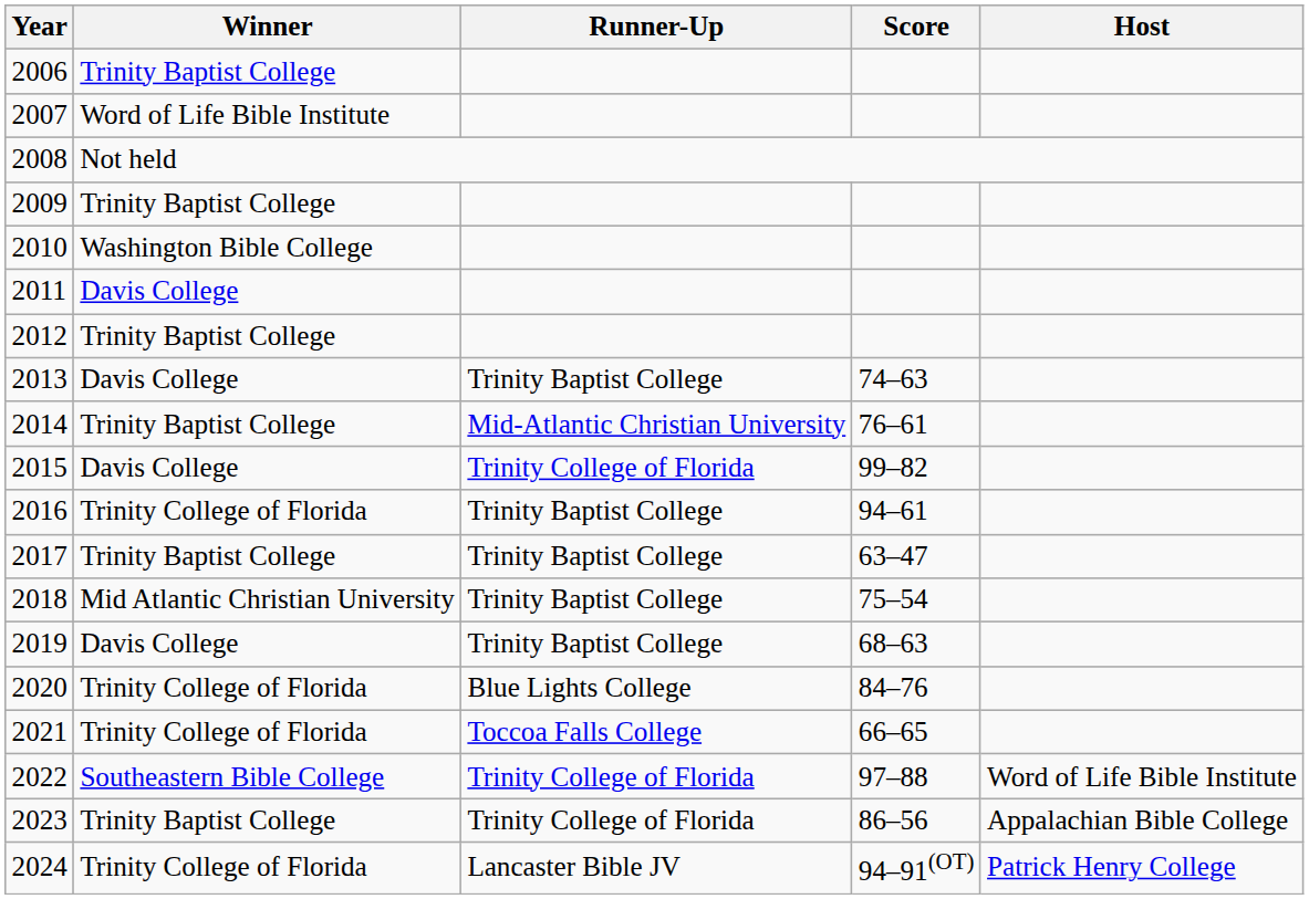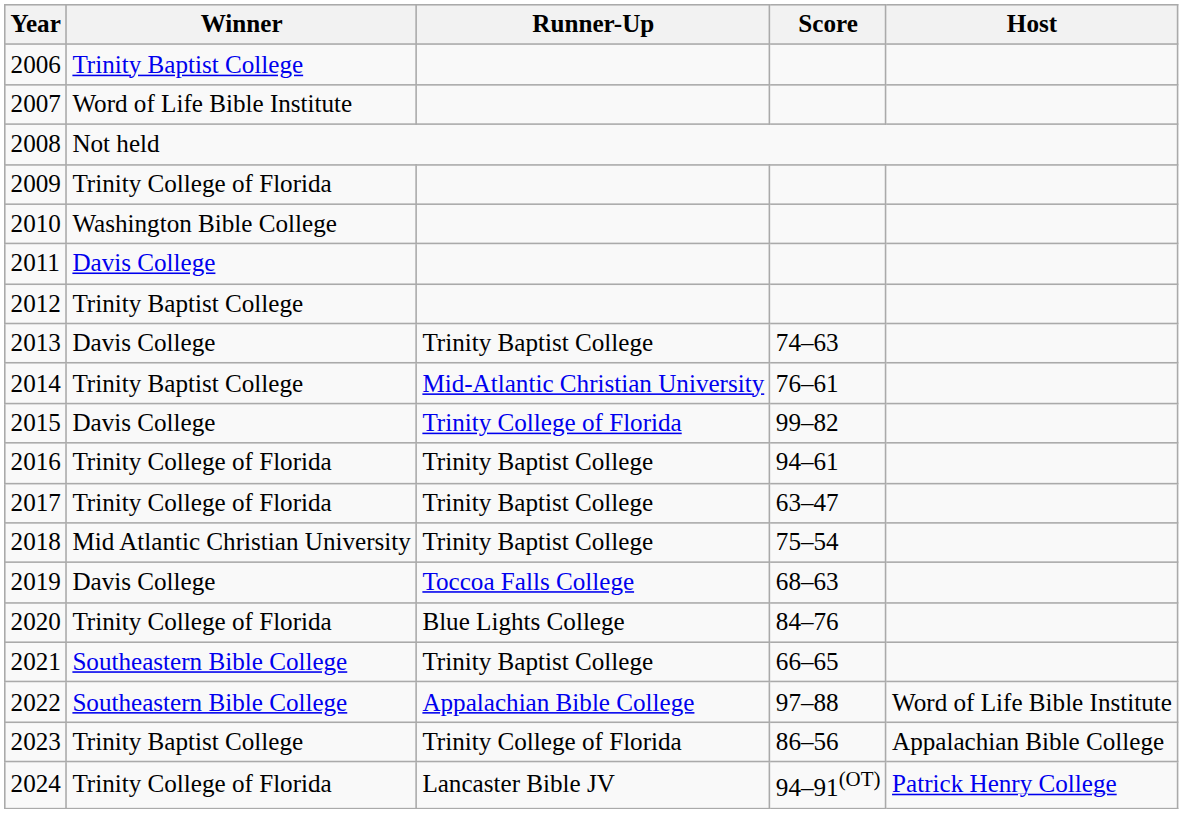 <table class="wikitable">
 <tr>
 <th>Year</th>
 <th>Winner</th>
 <th>Runner-Up</th>
 <th>Score</th>
 <th>Host</th>
 </tr>
 <tr>
 <td>2006</td>
 <td><a href='#'>Trinity Baptist College</a></td>
 <td></td>
 <td></td>
 <td></td>
 </tr>
 <tr>
 <td>2007</td>
 <td>Word of Life Bible Institute</td>
 <td></td>
 <td></td>
 <td></td>
 </tr>
 <tr>
 <td>2008</td>
 <td colspan="5">Not held</td>
 </tr>
 <tr>
 <td>2009</td>
-<td>Trinity Baptist College</td>
+<td>Trinity College of Florida</td>
 <td></td>
 <td></td>
 <td></td>
 </tr>
 <tr>
 <td>2010</td>
 <td>Washington Bible College</td>
 <td></td>
 <td></td>
 <td></td>
 </tr>
 <tr>
 <td>2011</td>
 <td><a href='#'>Davis College</a></td>
 <td></td>
 <td></td>
 <td></td>
 </tr>
 <tr>
 <td>2012</td>
 <td>Trinity Baptist College</td>
 <td></td>
 <td></td>
 <td></td>
 </tr>
 <tr>
 <td>2013</td>
 <td>Davis College</td>
 <td>Trinity Baptist College</td>
 <td>74–63</td>
 <td></td>
 </tr>
 <tr>
 <td>2014</td>
 <td>Trinity Baptist College</td>
 <td><a href='#'>Mid-Atlantic Christian University</a></td>
 <td>76–61</td>
 <td></td>
 </tr>
 <tr>
 <td>2015</td>
 <td>Davis College</td>
 <td><a href='#'>Trinity College of Florida</a></td>
 <td>99–82</td>
 <td></td>
 </tr>
 <tr>
 <td>2016</td>
 <td>Trinity College of Florida</td>
 <td>Trinity Baptist College</td>
 <td>94–61</td>
 <td></td>
 </tr>
 <tr>
 <td>2017</td>
-<td>Trinity Baptist College</td>
+<td>Trinity College of Florida</td>
 <td>Trinity Baptist College</td>
 <td>63–47</td>
 <td></td>
 </tr>
 <tr>
 <td>2018</td>
 <td>Mid Atlantic Christian University</td>
 <td>Trinity Baptist College</td>
 <td>75–54</td>
 <td></td>
 </tr>
 <tr>
 <td>2019</td>
 <td>Davis College</td>
-<td>Trinity Baptist College</td>
+<td><a href='#'>Toccoa Falls College</a></td>
 <td>68–63</td>
 <td></td>
 </tr>
 <tr>
 <td>2020</td>
 <td>Trinity College of Florida</td>
 <td>Blue Lights College</td>
 <td>84–76</td>
 <td></td>
 </tr>
 <tr>
 <td>2021</td>
-<td>Trinity College of Florida</td>
-<td><a href='#'>Toccoa Falls College</a></td>
+<td><a href='#'>Southeastern Bible College</a></td>
+<td>Trinity Baptist College</td>
 <td>66–65</td>
 <td></td>
 </tr>
 <tr>
 <td>2022</td>
 <td><a href='#'>Southeastern Bible College</a></td>
-<td><a href='#'>Trinity College of Florida</a></td>
+<td><a href='#'>Appalachian Bible College</a></td>
 <td>97–88</td>
 <td>Word of Life Bible Institute</td>
 </tr>
 <tr>
 <td>2023</td>
 <td>Trinity Baptist College</td>
 <td>Trinity College of Florida</td>
 <td>86–56</td>
 <td>Appalachian Bible College</td>
 </tr>
 <tr>
 <td>2024</td>
 <td>Trinity College of Florida</td>
 <td>Lancaster Bible JV</td>
 <td>94–91<sup>(OT)</sup></td>
 <td><a href='#'>Patrick Henry College</a></td>
 </tr>
 </table>
